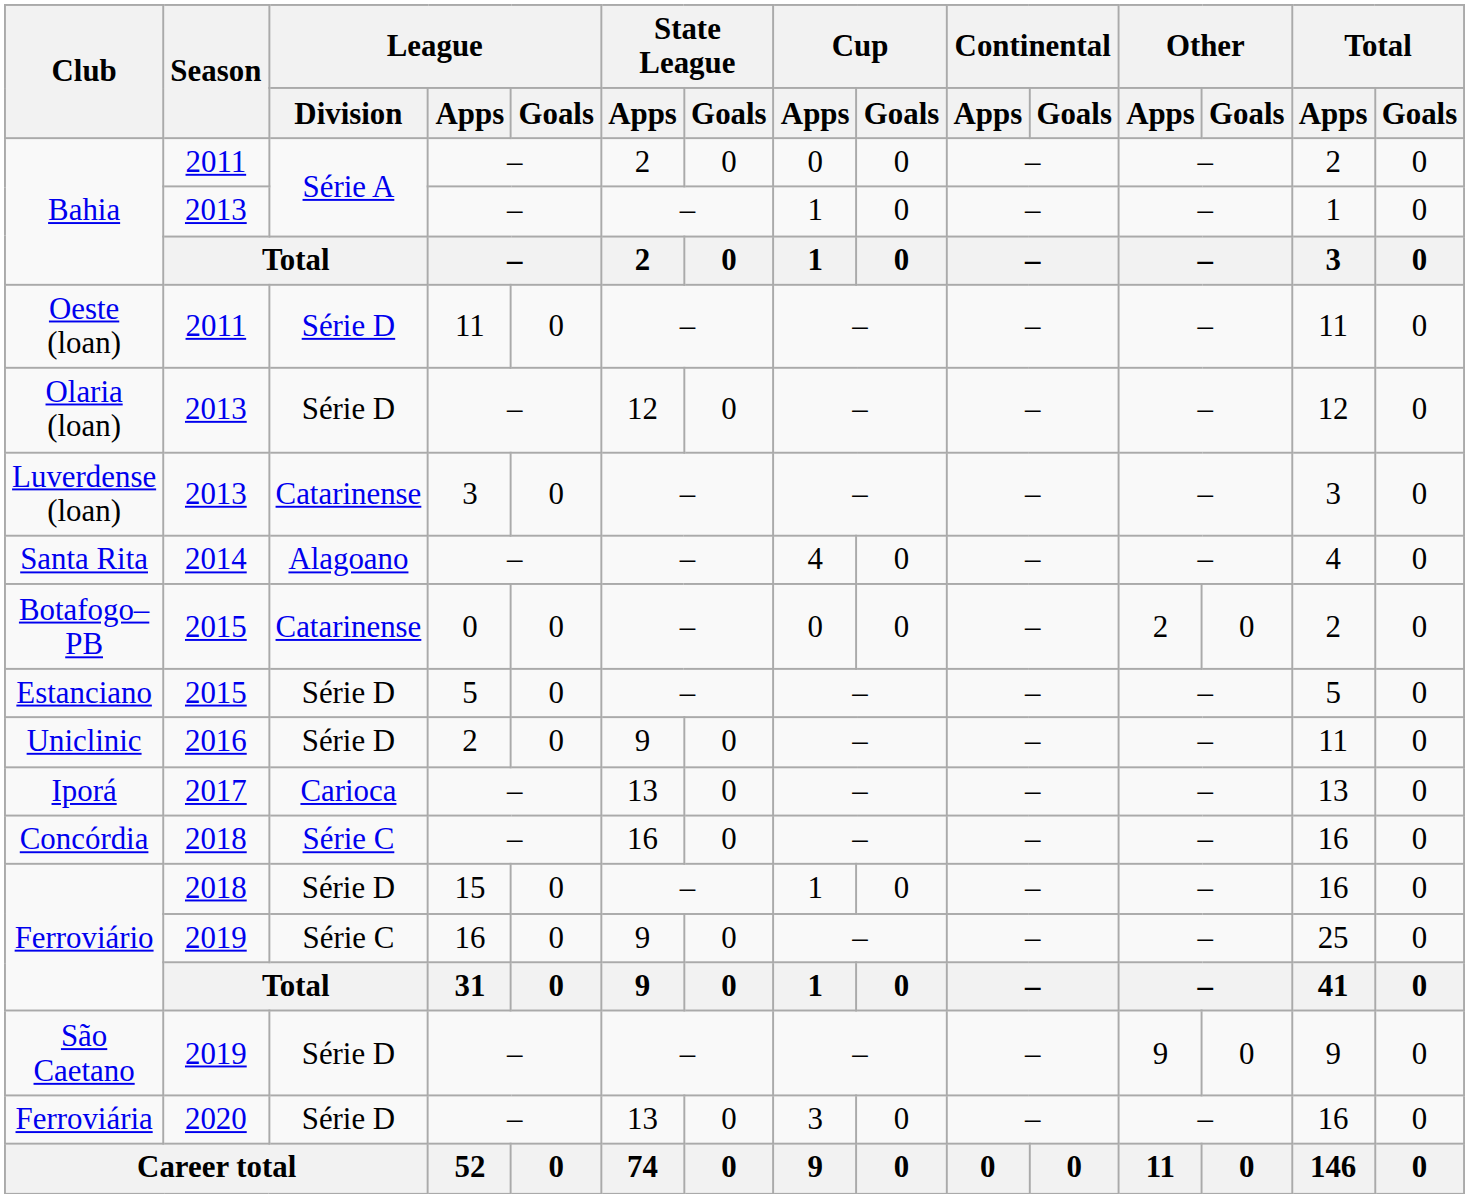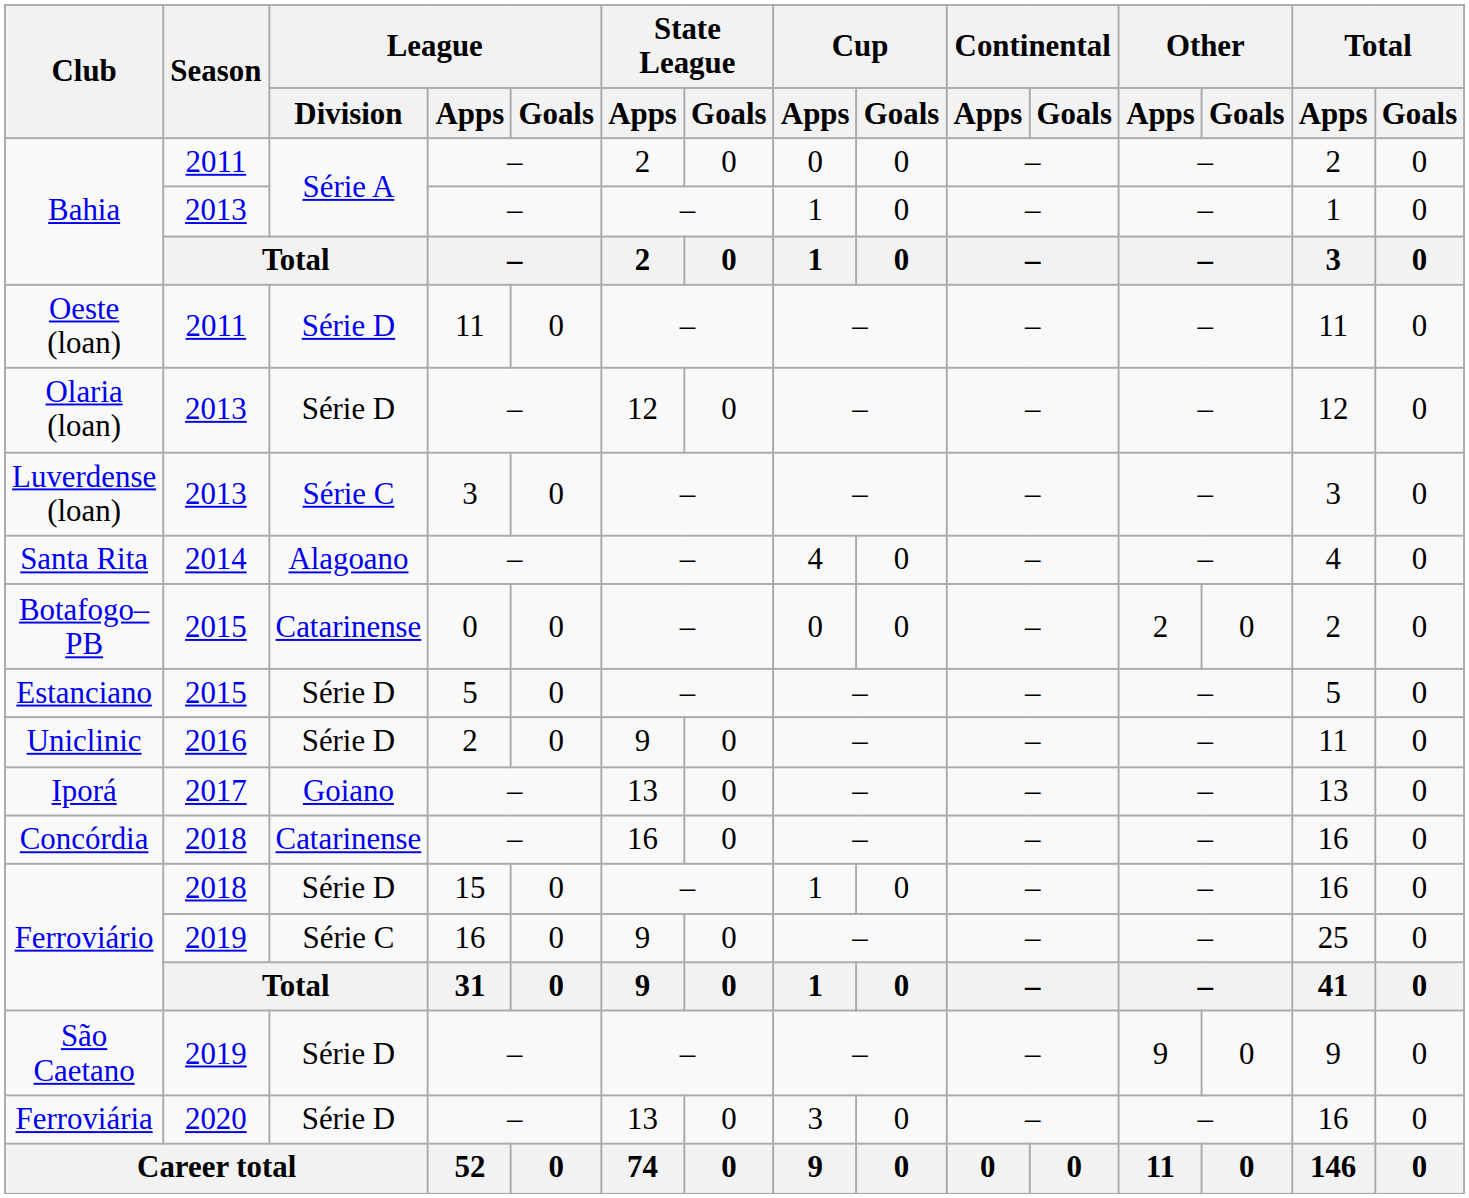 <table class="wikitable" style="text-align: center">
 <tr>
 <th rowspan="2">Club</th>
 <th rowspan="2">Season</th>
 <th colspan="3">League</th>
 <th colspan="2">State League</th>
 <th colspan="2">Cup</th>
 <th colspan="2">Continental</th>
 <th colspan="2">Other</th>
 <th colspan="2">Total</th>
 </tr>
 <tr>
 <th>Division</th>
 <th>Apps</th>
 <th>Goals</th>
 <th>Apps</th>
 <th>Goals</th>
 <th>Apps</th>
 <th>Goals</th>
 <th>Apps</th>
 <th>Goals</th>
 <th>Apps</th>
 <th>Goals</th>
 <th>Apps</th>
 <th>Goals</th>
 </tr>
 <tr>
 <td rowspan="3"><a href='#'>Bahia</a></td>
 <td><a href='#'>2011</a></td>
 <td rowspan="2"><a href='#'>Série A</a></td>
 <td colspan="2">–</td>
 <td>2</td>
 <td>0</td>
 <td>0</td>
 <td>0</td>
 <td colspan="2">–</td>
 <td colspan="2">–</td>
 <td>2</td>
 <td>0</td>
 </tr>
 <tr>
 <td><a href='#'>2013</a></td>
 <td colspan="2">–</td>
 <td colspan="2">–</td>
 <td>1</td>
 <td>0</td>
 <td colspan="2">–</td>
 <td colspan="2">–</td>
 <td>1</td>
 <td>0</td>
 </tr>
 <tr>
 <th colspan="2"><strong>Total</strong></th>
 <th colspan="2">–</th>
 <th>2</th>
 <th>0</th>
 <th>1</th>
 <th>0</th>
 <th colspan="2">–</th>
 <th colspan="2">–</th>
 <th>3</th>
 <th>0</th>
 </tr>
 <tr>
 <td><a href='#'>Oeste</a> (loan)</td>
 <td><a href='#'>2011</a></td>
 <td><a href='#'>Série D</a></td>
 <td>11</td>
 <td>0</td>
 <td colspan="2">–</td>
 <td colspan="2">–</td>
 <td colspan="2">–</td>
 <td colspan="2">–</td>
 <td>11</td>
 <td>0</td>
 </tr>
 <tr>
 <td><a href='#'>Olaria</a> (loan)</td>
 <td><a href='#'>2013</a></td>
 <td>Série D</td>
 <td colspan="2">–</td>
 <td>12</td>
 <td>0</td>
 <td colspan="2">–</td>
 <td colspan="2">–</td>
 <td colspan="2">–</td>
 <td>12</td>
 <td>0</td>
 </tr>
 <tr>
 <td><a href='#'>Luverdense</a> (loan)</td>
 <td><a href='#'>2013</a></td>
-<td><a href='#'>Catarinense</a></td>
+<td><a href='#'>Série C</a></td>
 <td>3</td>
 <td>0</td>
 <td colspan="2">–</td>
 <td colspan="2">–</td>
 <td colspan="2">–</td>
 <td colspan="2">–</td>
 <td>3</td>
 <td>0</td>
 </tr>
 <tr>
 <td><a href='#'>Santa Rita</a></td>
 <td><a href='#'>2014</a></td>
 <td><a href='#'>Alagoano</a></td>
 <td colspan="2">–</td>
 <td colspan="2">–</td>
 <td>4</td>
 <td>0</td>
 <td colspan="2">–</td>
 <td colspan="2">–</td>
 <td>4</td>
 <td>0</td>
 </tr>
 <tr>
 <td><a href='#'>Botafogo–PB</a></td>
 <td><a href='#'>2015</a></td>
 <td><a href='#'>Catarinense</a></td>
 <td>0</td>
 <td>0</td>
 <td colspan="2">–</td>
 <td>0</td>
 <td>0</td>
 <td colspan="2">–</td>
 <td>2</td>
 <td>0</td>
 <td>2</td>
 <td>0</td>
 </tr>
 <tr>
 <td><a href='#'>Estanciano</a></td>
 <td><a href='#'>2015</a></td>
 <td>Série D</td>
 <td>5</td>
 <td>0</td>
 <td colspan="2">–</td>
 <td colspan="2">–</td>
 <td colspan="2">–</td>
 <td colspan="2">–</td>
 <td>5</td>
 <td>0</td>
 </tr>
 <tr>
 <td><a href='#'>Uniclinic</a></td>
 <td><a href='#'>2016</a></td>
 <td>Série D</td>
 <td>2</td>
 <td>0</td>
 <td>9</td>
 <td>0</td>
 <td colspan="2">–</td>
 <td colspan="2">–</td>
 <td colspan="2">–</td>
 <td>11</td>
 <td>0</td>
 </tr>
 <tr>
 <td><a href='#'>Iporá</a></td>
 <td><a href='#'>2017</a></td>
-<td><a href='#'>Carioca</a></td>
+<td><a href='#'>Goiano</a></td>
 <td colspan="2">–</td>
 <td>13</td>
 <td>0</td>
 <td colspan="2">–</td>
 <td colspan="2">–</td>
 <td colspan="2">–</td>
 <td>13</td>
 <td>0</td>
 </tr>
 <tr>
 <td><a href='#'>Concórdia</a></td>
 <td><a href='#'>2018</a></td>
-<td><a href='#'>Série C</a></td>
+<td><a href='#'>Catarinense</a></td>
 <td colspan="2">–</td>
 <td>16</td>
 <td>0</td>
 <td colspan="2">–</td>
 <td colspan="2">–</td>
 <td colspan="2">–</td>
 <td>16</td>
 <td>0</td>
 </tr>
 <tr>
 <td rowspan="3"><a href='#'>Ferroviário</a></td>
 <td><a href='#'>2018</a></td>
 <td>Série D</td>
 <td>15</td>
 <td>0</td>
 <td colspan="2">–</td>
 <td>1</td>
 <td>0</td>
 <td colspan="2">–</td>
 <td colspan="2">–</td>
 <td>16</td>
 <td>0</td>
 </tr>
 <tr>
 <td><a href='#'>2019</a></td>
 <td>Série C</td>
 <td>16</td>
 <td>0</td>
 <td>9</td>
 <td>0</td>
 <td colspan="2">–</td>
 <td colspan="2">–</td>
 <td colspan="2">–</td>
 <td>25</td>
 <td>0</td>
 </tr>
 <tr>
 <th colspan="2"><strong>Total</strong></th>
 <th>31</th>
 <th>0</th>
 <th>9</th>
 <th>0</th>
 <th>1</th>
 <th>0</th>
 <th colspan="2">–</th>
 <th colspan="2">–</th>
 <th>41</th>
 <th>0</th>
 </tr>
 <tr>
 <td><a href='#'>São Caetano</a></td>
 <td><a href='#'>2019</a></td>
 <td>Série D</td>
 <td colspan="2">–</td>
 <td colspan="2">–</td>
 <td colspan="2">–</td>
 <td colspan="2">–</td>
 <td>9</td>
 <td>0</td>
 <td>9</td>
 <td>0</td>
 </tr>
 <tr>
 <td><a href='#'>Ferroviária</a></td>
 <td><a href='#'>2020</a></td>
 <td>Série D</td>
 <td colspan="2">–</td>
 <td>13</td>
 <td>0</td>
 <td>3</td>
 <td>0</td>
 <td colspan="2">–</td>
 <td colspan="2">–</td>
 <td>16</td>
 <td>0</td>
 </tr>
 <tr>
 <th colspan="3"><strong>Career total</strong></th>
 <th>52</th>
 <th>0</th>
 <th>74</th>
 <th>0</th>
 <th>9</th>
 <th>0</th>
 <th>0</th>
 <th>0</th>
 <th>11</th>
 <th>0</th>
 <th>146</th>
 <th>0</th>
 </tr>
 </table>
